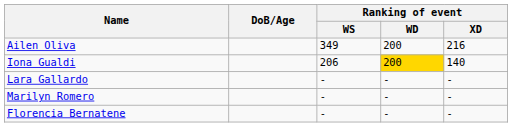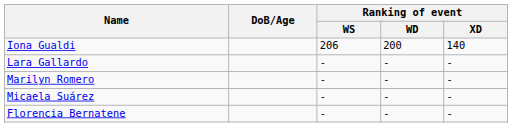 <table class="wikitable" style="width:600px; font-size:95%;">
 <tr>
 <th rowspan="2" align="left">Name</th>
 <th rowspan="2" align="left">DoB/Age</th>
 <th colspan="3" align="center">Ranking of event</th>
 </tr>
 <tr>
 <th align="center">WS</th>
 <th>WD</th>
 <th align="center">XD</th>
 </tr>
 <tr>
-<td><a href='#'>Ailen Oliva</a></td>
-<td></td>
-<td>349</td>
-<td>200</td>
-<td>216</td>
-</tr>
-<tr>
 <td><a href='#'>Iona Gualdi</a></td>
 <td></td>
 <td>206</td>
-<td style="background: gold;">200</td>
+<td>200</td>
 <td>140</td>
 </tr>
 <tr>
 <td><a href='#'>Lara Gallardo</a></td>
 <td></td>
 <td>-</td>
 <td>-</td>
 <td>-</td>
 </tr>
 <tr>
 <td><a href='#'>Marilyn Romero</a></td>
 <td></td>
 <td>-</td>
 <td>-</td>
 <td>-</td>
 </tr>
 <tr>
+<td><a href='#'>Micaela Suárez</a></td>
+<td></td>
+<td>-</td>
+<td>-</td>
+<td>-</td>
+</tr>
+<tr>
 <td><a href='#'>Florencia Bernatene</a></td>
 <td></td>
 <td>-</td>
 <td>-</td>
 <td>-</td>
 </tr>
 </table>
